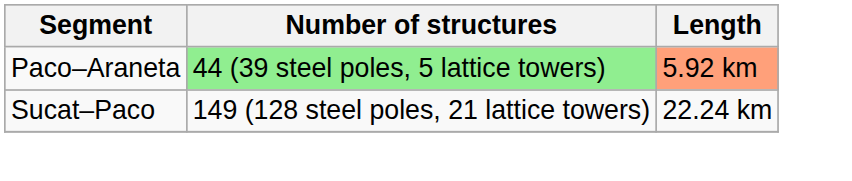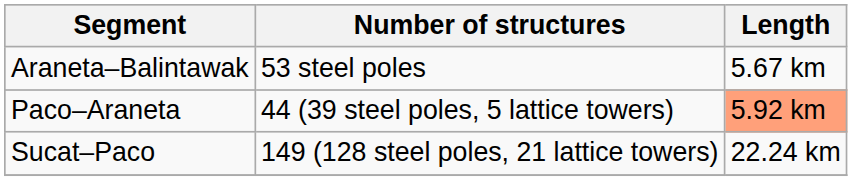 <table class="wikitable">
 <tr>
 <th>Segment</th>
 <th>Number of structures</th>
 <th>Length</th>
 </tr>
 <tr>
+<td>Araneta–Balintawak</td>
+<td>53 steel poles</td>
+<td>5.67 km</td>
+</tr>
+<tr>
 <td>Paco–Araneta</td>
-<td style="background: lightgreen;">44 (39 steel poles, 5 lattice towers)</td>
+<td>44 (39 steel poles, 5 lattice towers)</td>
 <td style="background: lightsalmon;">5.92 km</td>
 </tr>
 <tr>
 <td>Sucat–Paco</td>
 <td>149 (128 steel poles, 21 lattice towers)</td>
 <td>22.24 km</td>
 </tr>
 <tr>
 </tr>
 </table>
